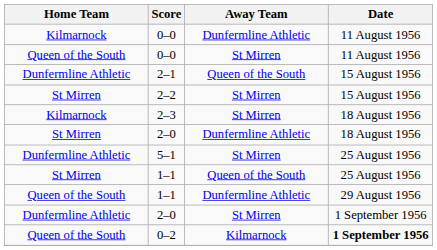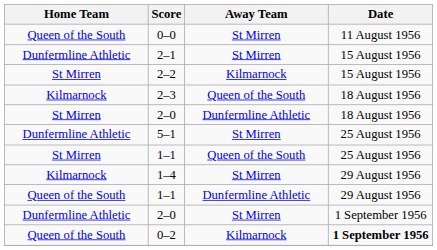 <table class="wikitable" style="text-align:center;">
 <tr>
 <th width=175>Home Team</th>
 <th width=20>Score</th>
 <th width=175>Away Team</th>
 <th width= 125>Date</th>
-</tr>
-<tr>
-<td><a href='#'>Kilmarnock</a></td>
-<td>0–0</td>
-<td><a href='#'>Dunfermline Athletic</a></td>
-<td>11 August 1956</td>
 </tr>
 <tr>
 <td><a href='#'>Queen of the South</a></td>
 <td>0–0</td>
 <td><a href='#'>St Mirren</a></td>
 <td>11 August 1956</td>
 </tr>
 <tr>
 <td><a href='#'>Dunfermline Athletic</a></td>
 <td>2–1</td>
-<td><a href='#'>Queen of the South</a></td>
+<td><a href='#'>St Mirren</a></td>
 <td>15 August 1956</td>
 </tr>
 <tr>
 <td><a href='#'>St Mirren</a></td>
 <td>2–2</td>
-<td><a href='#'>St Mirren</a></td>
+<td><a href='#'>Kilmarnock</a></td>
 <td>15 August 1956</td>
 </tr>
 <tr>
 <td><a href='#'>Kilmarnock</a></td>
 <td>2–3</td>
-<td><a href='#'>St Mirren</a></td>
+<td><a href='#'>Queen of the South</a></td>
 <td>18 August 1956</td>
 </tr>
 <tr>
 <td><a href='#'>St Mirren</a></td>
 <td>2–0</td>
 <td><a href='#'>Dunfermline Athletic</a></td>
 <td>18 August 1956</td>
 </tr>
 <tr>
 <td><a href='#'>Dunfermline Athletic</a></td>
 <td>5–1</td>
 <td><a href='#'>St Mirren</a></td>
 <td>25 August 1956</td>
 </tr>
 <tr>
 <td><a href='#'>St Mirren</a></td>
 <td>1–1</td>
 <td><a href='#'>Queen of the South</a></td>
 <td>25 August 1956</td>
+</tr>
+<tr>
+<td><a href='#'>Kilmarnock</a></td>
+<td>1–4</td>
+<td><a href='#'>St Mirren</a></td>
+<td>29 August 1956</td>
 </tr>
 <tr>
 <td><a href='#'>Queen of the South</a></td>
 <td>1–1</td>
 <td><a href='#'>Dunfermline Athletic</a></td>
 <td>29 August 1956</td>
 </tr>
 <tr>
 <td><a href='#'>Dunfermline Athletic</a></td>
 <td>2–0</td>
 <td><a href='#'>St Mirren</a></td>
 <td>1 September 1956</td>
 </tr>
 <tr>
 <td><a href='#'>Queen of the South</a></td>
 <td>0–2</td>
 <td><a href='#'>Kilmarnock</a></td>
 <td><strong>1 September 1956</strong></td>
 </tr>
 <tr>
 </tr>
 </table>
